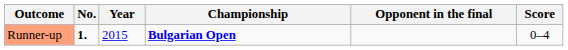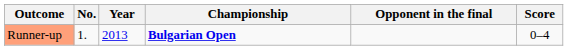 <table class="sortable wikitable">
 <tr>
 <th width="80">Outcome</th>
 <th width="20">No.</th>
 <th width="50">Year</th>
 <th style="width:250px;">Championship</th>
 <th style="width:200px;">Opponent in the final</th>
 <th style="width:50px;">Score</th>
 </tr>
 <tr>
 <td style="background:#ffa07a;">Runner-up</td>
-<td><strong>1.</strong></td>
-<td><a href='#'>2015</a></td>
+<td>1.</td>
+<td><a href='#'>2013</a></td>
 <td><strong><a href='#'>Bulgarian Open</a></strong></td>
 <td> </td>
 <td style="text-align:center;">0–4</td>
 </tr>
 </table>
